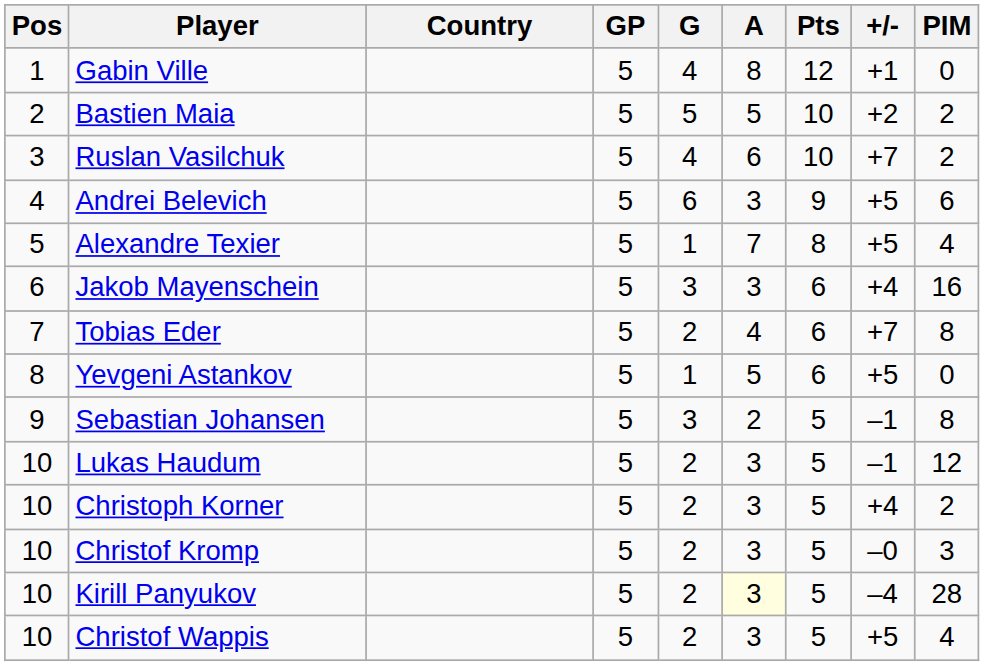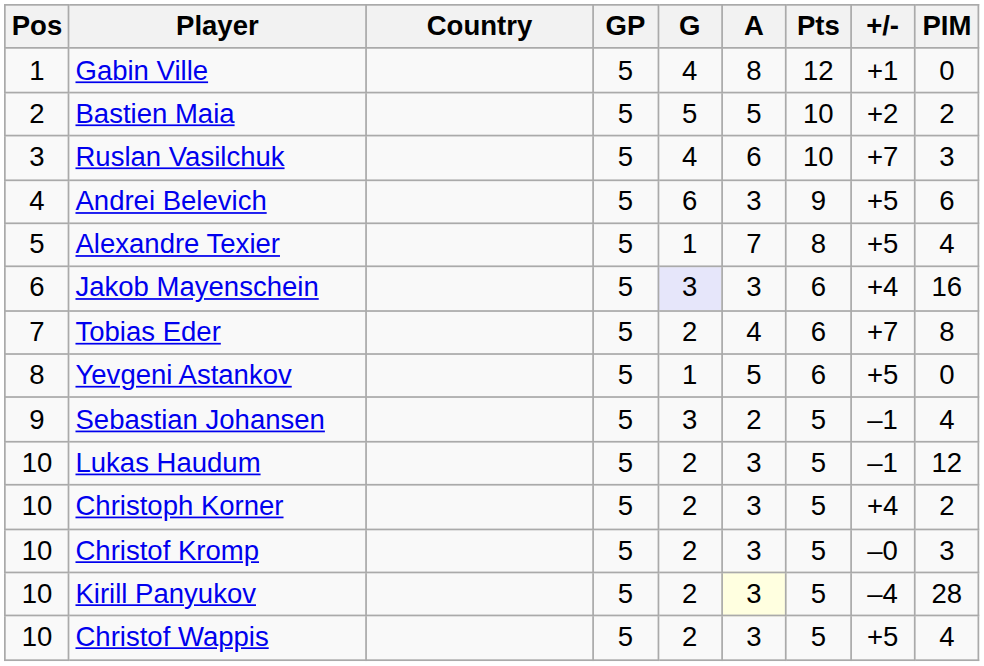 <table class="wikitable sortable" style="text-align: center;">
 <tr>
 <th width=30>Pos</th>
 <th width=165>Player</th>
 <th width=125>Country</th>
 <th width=30>GP</th>
 <th width=30>G</th>
 <th width=30>A</th>
 <th width=30>Pts</th>
 <th width=30>+/-</th>
 <th width=30>PIM</th>
 </tr>
 <tr>
 <td>1</td>
 <td align=left><a href='#'>Gabin Ville</a></td>
 <td align=left></td>
 <td>5</td>
 <td>4</td>
 <td>8</td>
 <td>12</td>
 <td>+1</td>
 <td>0</td>
 </tr>
 <tr>
 <td>2</td>
 <td align=left><a href='#'>Bastien Maia</a></td>
 <td align=left></td>
 <td>5</td>
 <td>5</td>
 <td>5</td>
 <td>10</td>
 <td>+2</td>
 <td>2</td>
 </tr>
 <tr>
 <td>3</td>
 <td align=left><a href='#'>Ruslan Vasilchuk</a></td>
 <td align=left></td>
 <td>5</td>
 <td>4</td>
 <td>6</td>
 <td>10</td>
 <td>+7</td>
-<td>2</td>
+<td>3</td>
 </tr>
 <tr>
 <td>4</td>
 <td align=left><a href='#'>Andrei Belevich</a></td>
 <td align=left></td>
 <td>5</td>
 <td>6</td>
 <td>3</td>
 <td>9</td>
 <td>+5</td>
 <td>6</td>
 </tr>
 <tr>
 <td>5</td>
 <td align=left><a href='#'>Alexandre Texier</a></td>
 <td align=left></td>
 <td>5</td>
 <td>1</td>
 <td>7</td>
 <td>8</td>
 <td>+5</td>
 <td>4</td>
 </tr>
 <tr>
 <td>6</td>
 <td align=left><a href='#'>Jakob Mayenschein</a></td>
 <td align=left></td>
 <td>5</td>
-<td>3</td>
+<td style="background: lavender;">3</td>
 <td>3</td>
 <td>6</td>
 <td>+4</td>
 <td>16</td>
 </tr>
 <tr>
 <td>7</td>
 <td align=left><a href='#'>Tobias Eder</a></td>
 <td align=left></td>
 <td>5</td>
 <td>2</td>
 <td>4</td>
 <td>6</td>
 <td>+7</td>
 <td>8</td>
 </tr>
 <tr>
 <td>8</td>
 <td align=left><a href='#'>Yevgeni Astankov</a></td>
 <td align=left></td>
 <td>5</td>
 <td>1</td>
 <td>5</td>
 <td>6</td>
 <td>+5</td>
 <td>0</td>
 </tr>
 <tr>
 <td>9</td>
 <td align=left><a href='#'>Sebastian Johansen</a></td>
 <td align=left></td>
 <td>5</td>
 <td>3</td>
 <td>2</td>
 <td>5</td>
 <td>–1</td>
-<td>8</td>
+<td>4</td>
 </tr>
 <tr>
 <td>10</td>
 <td align=left><a href='#'>Lukas Haudum</a></td>
 <td align=left></td>
 <td>5</td>
 <td>2</td>
 <td>3</td>
 <td>5</td>
 <td>–1</td>
 <td>12</td>
 </tr>
 <tr>
 <td>10</td>
 <td align=left><a href='#'>Christoph Korner</a></td>
 <td align=left></td>
 <td>5</td>
 <td>2</td>
 <td>3</td>
 <td>5</td>
 <td>+4</td>
 <td>2</td>
 </tr>
 <tr>
 <td>10</td>
 <td align=left><a href='#'>Christof Kromp</a></td>
 <td align=left></td>
 <td>5</td>
 <td>2</td>
 <td>3</td>
 <td>5</td>
 <td>–0</td>
 <td>3</td>
 </tr>
 <tr>
 <td>10</td>
 <td align=left><a href='#'>Kirill Panyukov</a></td>
 <td align=left></td>
 <td>5</td>
 <td>2</td>
 <td style="background: lightyellow;">3</td>
 <td>5</td>
 <td>–4</td>
 <td>28</td>
 </tr>
 <tr>
 <td>10</td>
 <td align=left><a href='#'>Christof Wappis</a></td>
 <td align=left></td>
 <td>5</td>
 <td>2</td>
 <td>3</td>
 <td>5</td>
 <td>+5</td>
 <td>4</td>
 </tr>
 </table>
